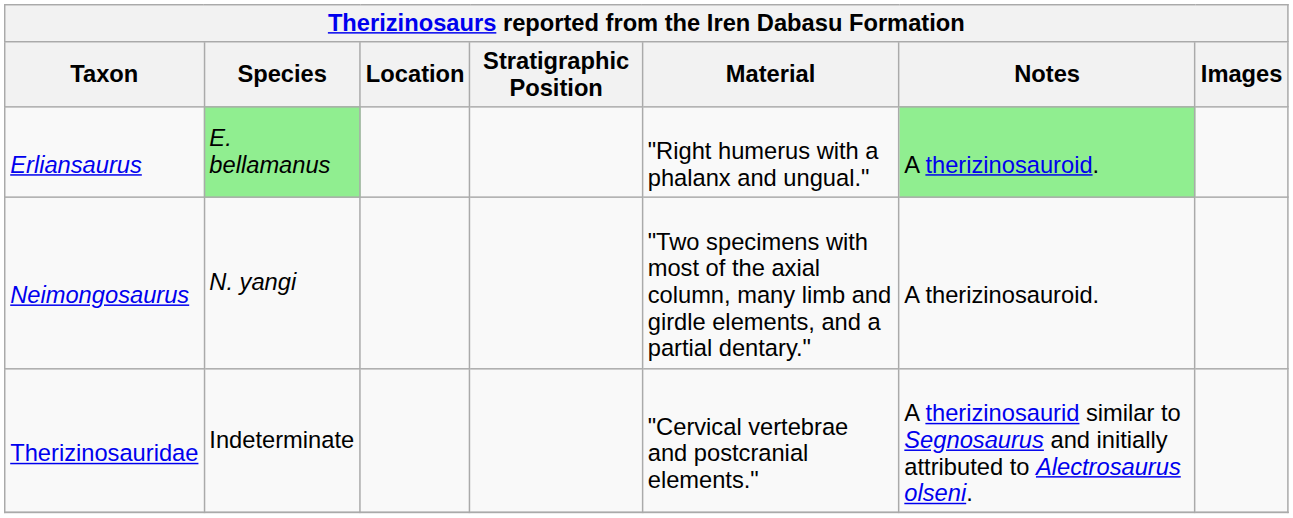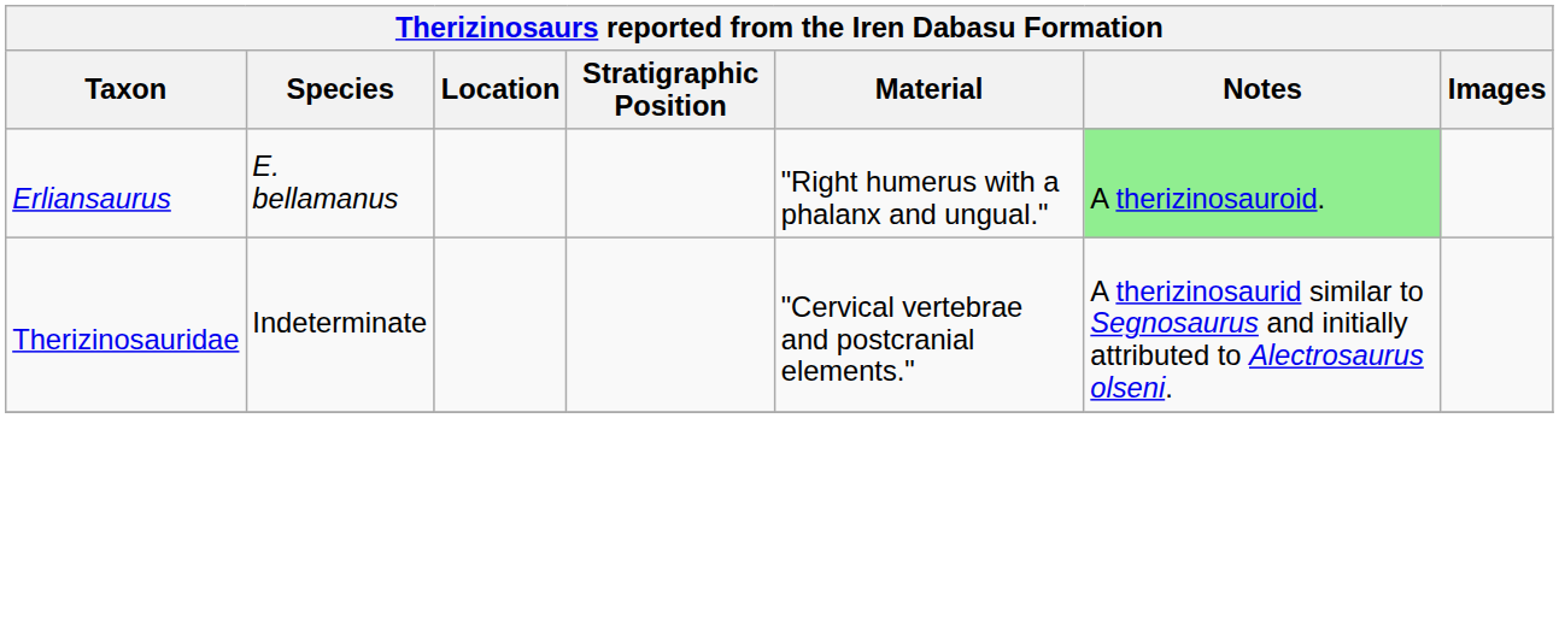 <table class="wikitable" align="center">
 <tr>
 <th colspan="7" align="center"><strong><a href='#'>Therizinosaurs</a></strong> reported from the Iren Dabasu Formation</th>
 </tr>
 <tr>
 <th>Taxon</th>
 <th>Species</th>
 <th>Location</th>
 <th>Stratigraphic Position</th>
 <th width="20%">Material</th>
 <th>Notes</th>
 <th>Images</th>
 </tr>
 <tr>
 <td><br><em><a href='#'>Erliansaurus</a></em></td>
-<td style="background: lightgreen;"><em>E. bellamanus</em></td>
+<td><em>E. bellamanus</em></td>
 <td></td>
 <td></td>
 <td><br>"Right humerus with a phalanx and ungual."</td>
 <td style="background: lightgreen;"><br>A <a href='#'>therizinosauroid</a>.</td>
-<td></td>
-</tr>
-<tr>
-<td><br><em><a href='#'>Neimongosaurus</a></em></td>
-<td><em>N. yangi</em></td>
-<td></td>
-<td></td>
-<td><br>"Two specimens with most of the axial column, many limb and girdle elements, and a partial dentary."</td>
-<td><br>A therizinosauroid.</td>
 <td></td>
 </tr>
 <tr>
 <td><br><a href='#'>Therizinosauridae</a></td>
 <td>Indeterminate</td>
 <td></td>
 <td></td>
 <td><br>"Cervical vertebrae and postcranial elements."</td>
 <td><br>A <a href='#'>therizinosaurid</a> similar to <em><a href='#'>Segnosaurus</a></em> and initially attributed to <em><a href='#'>Alectrosaurus olseni</a></em>.</td>
 <td></td>
 </tr>
 <tr>
 </tr>
 </table>
